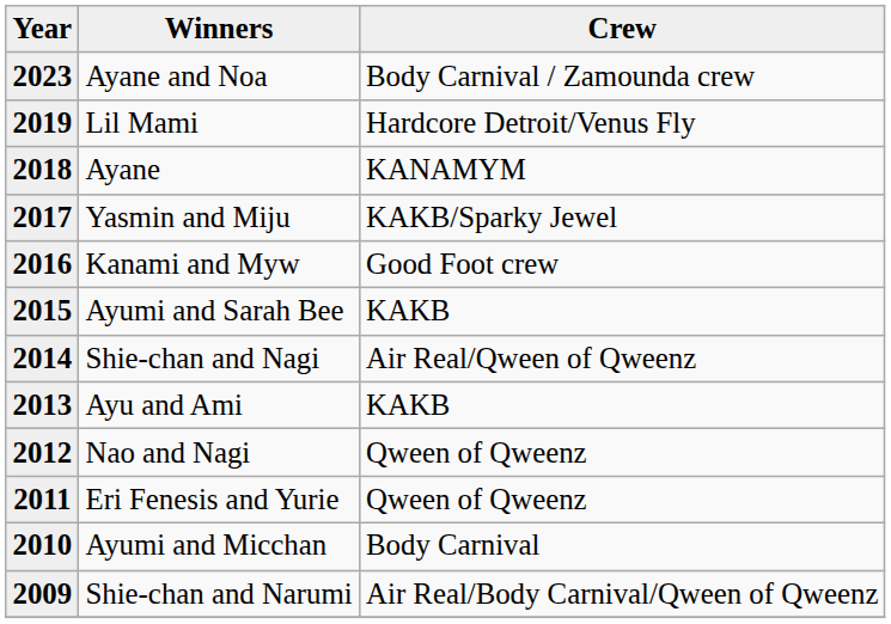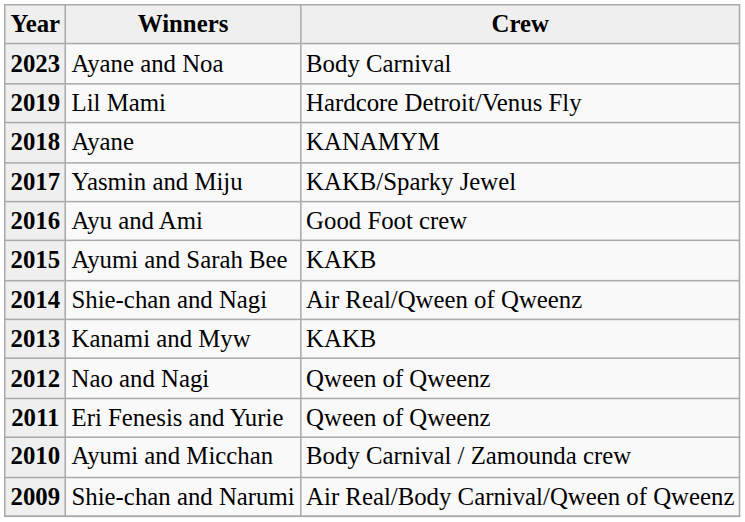 <table class="wikitable">
 <tr>
 <th scope="col" style="background:#efefef;">Year</th>
 <th scope="col" style="background:#efefef;">Winners</th>
 <th scope="col" style="background:#efefef;">Crew</th>
 </tr>
 <tr>
 <th scope="row" style="background:#efefef;">2023</th>
 <td> Ayane and Noa</td>
-<td>Body Carnival / Zamounda crew</td>
+<td>Body Carnival</td>
 </tr>
 <tr>
 <th scope="row" style="background:#efefef;">2019</th>
 <td> Lil Mami</td>
 <td>Hardcore Detroit/Venus Fly</td>
 </tr>
 <tr>
 <th scope="row" style="background:#efefef;">2018</th>
 <td> Ayane</td>
 <td>KANAMYM</td>
 </tr>
 <tr>
 <th scope="row" style="background:#efefef;">2017</th>
 <td> Yasmin and Miju</td>
 <td>KAKB/Sparky Jewel</td>
 </tr>
 <tr>
 <th scope="row" style="background:#efefef;">2016</th>
-<td> Kanami and Myw</td>
+<td> Ayu and Ami</td>
 <td>Good Foot crew</td>
 </tr>
 <tr>
 <th scope="row" style="background:#efefef;">2015</th>
 <td> Ayumi and  Sarah Bee</td>
 <td>KAKB</td>
 </tr>
 <tr>
 <th scope="row" style="background:#efefef;">2014</th>
 <td> Shie-chan and Nagi</td>
 <td>Air Real/Qween of Qweenz</td>
 </tr>
 <tr>
 <th scope="row" style="background:#efefef;">2013</th>
-<td> Ayu and Ami</td>
+<td> Kanami and Myw</td>
 <td>KAKB</td>
 </tr>
 <tr>
 <th scope="row" style="background:#efefef;">2012</th>
 <td> Nao and Nagi</td>
 <td>Qween of Qweenz</td>
 </tr>
 <tr>
 <th scope="row" style="background:#efefef;">2011</th>
 <td> Eri Fenesis and Yurie</td>
 <td>Qween of Qweenz</td>
 </tr>
 <tr>
 <th scope="row" style="background:#efefef;">2010</th>
 <td> Ayumi and Micchan</td>
-<td>Body Carnival</td>
+<td>Body Carnival / Zamounda crew</td>
 </tr>
 <tr>
 <th scope="row" style="background:#efefef;">2009</th>
 <td> Shie-chan and Narumi</td>
 <td>Air Real/Body Carnival/Qween of Qweenz</td>
 </tr>
 <tr>
 </tr>
 </table>
